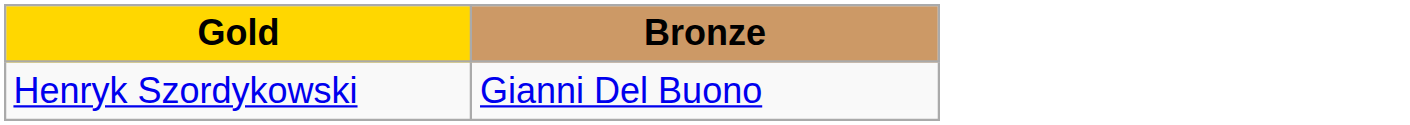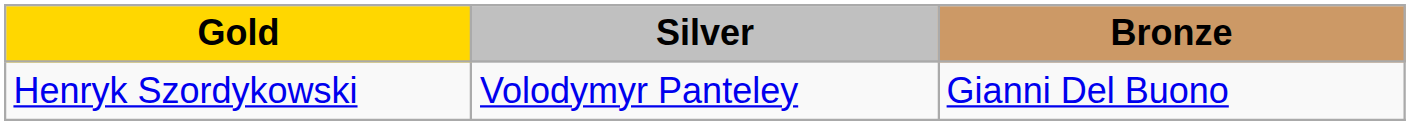 <table class="wikitable" style="text-align:left">
 <tr align="center">
 <td width=200 bgcolor=gold><strong>Gold</strong></td>
+<td width=200 bgcolor=silver><strong>Silver</strong></td>
 <td width=200 bgcolor=CC9966><strong>Bronze</strong></td>
 </tr>
 <tr>
 <td><a href='#'>Henryk Szordykowski</a><br><em></em></td>
+<td><a href='#'>Volodymyr Panteley</a><br><em></em></td>
 <td><a href='#'>Gianni Del Buono</a><br><em></em></td>
 </tr>
 </table>
